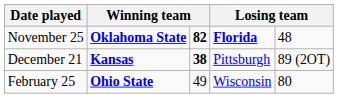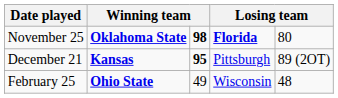 <table class="wikitable">
 <tr>
 <th>Date played</th>
 <th colspan="2">Winning team</th>
 <th colspan="2">Losing team</th>
 </tr>
 <tr>
 <td>November 25</td>
 <td><strong><a href='#'>Oklahoma State</a></strong></td>
-<td><strong>82</strong></td>
+<td><strong>98</strong></td>
 <td><strong><a href='#'>Florida</a></strong></td>
-<td>48</td>
+<td>80</td>
 </tr>
 <tr>
 <td>December 21</td>
 <td><strong><a href='#'>Kansas</a></strong></td>
-<td><strong>38</strong></td>
+<td><strong>95</strong></td>
 <td><a href='#'>Pittsburgh</a></td>
 <td>89 (2OT)</td>
 </tr>
 <tr>
 <td>February 25</td>
 <td><strong><a href='#'>Ohio State</a></strong></td>
 <td>49</td>
 <td><a href='#'>Wisconsin</a></td>
-<td>80</td>
+<td>48</td>
 </tr>
 </table>
